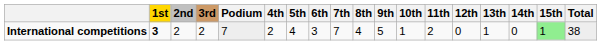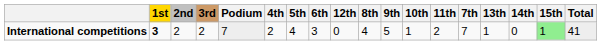 <table class="wikitable">
 <tr>
 <th></th>
 <th style="background: gold;">1st</th>
 <th style="background: silver;">2nd</th>
 <th style="background: #c96;">3rd</th>
 <th>Podium</th>
 <th>4th</th>
 <th>5th</th>
 <th>6th</th>
-<th>7th</th>
+<th>12th</th>
 <th>8th</th>
 <th>9th</th>
 <th>10th</th>
 <th>11th</th>
-<th>12th</th>
+<th>7th</th>
 <th>13th</th>
 <th>14th</th>
 <th>15th</th>
 <th>Total</th>
 </tr>
 <tr>
 <td><strong>International competitions</strong></td>
 <td><strong>3</strong></td>
 <td>2</td>
 <td>2</td>
 <td style="background: #EEEEEE;">7</td>
 <td>2</td>
 <td>4</td>
 <td>3</td>
-<td>7</td>
+<td>0</td>
 <td>4</td>
 <td>5</td>
 <td>1</td>
 <td>2</td>
-<td>0</td>
+<td>7</td>
 <td>1</td>
 <td>0</td>
 <td style="background: lightgreen;">1</td>
-<td style="background: #EEEEEE;">38</td>
+<td style="background: #EEEEEE;">41</td>
 </tr>
 </table>
